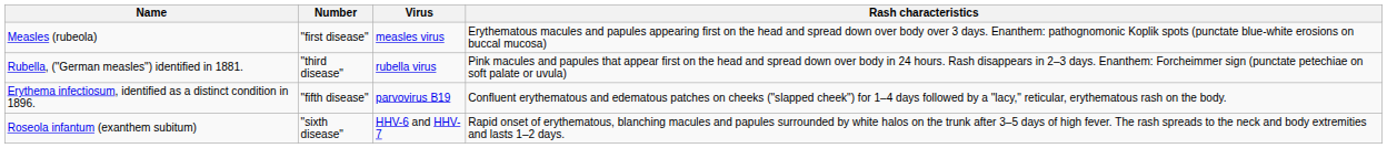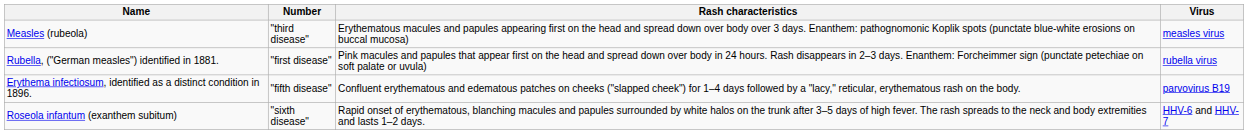 <table class="wikitable">
 <tr>
 <th>Name</th>
 <th>Number</th>
+<th>Rash characteristics </th>
 <th>Virus</th>
-<th>Rash characteristics </th>
 </tr>
 <tr>
 <td><a href='#'>Measles</a> (rubeola)</td>
-<td>"first disease"</td>
+<td>"third disease"</td>
+<td>Erythematous macules and papules appearing first on the head and spread down over body over 3 days. Enanthem: pathognomonic Koplik spots (punctate blue-white erosions on buccal mucosa)</td>
 <td><a href='#'>measles virus</a></td>
-<td>Erythematous macules and papules appearing first on the head and spread down over body over 3 days. Enanthem: pathognomonic Koplik spots (punctate blue-white erosions on buccal mucosa)</td>
 </tr>
 <tr>
 <td><a href='#'>Rubella</a>, ("German measles") identified in 1881.</td>
-<td>"third disease"</td>
+<td>"first disease"</td>
+<td>Pink macules and papules that appear first on the head and spread down over body in 24 hours. Rash disappears in 2–3 days. Enanthem: Forcheimmer sign (punctate petechiae on soft palate or uvula)</td>
 <td><a href='#'>rubella virus</a></td>
-<td>Pink macules and papules that appear first on the head and spread down over body in 24 hours. Rash disappears in 2–3 days. Enanthem: Forcheimmer sign (punctate petechiae on soft palate or uvula)</td>
 </tr>
 <tr>
 <td><a href='#'>Erythema infectiosum</a>, identified as a distinct condition in 1896.</td>
 <td>"fifth disease"</td>
+<td>Confluent erythematous and edematous patches on cheeks ("slapped cheek") for 1–4 days followed by a "lacy," reticular, erythematous rash on the body.</td>
 <td><a href='#'>parvovirus B19</a></td>
-<td>Confluent erythematous and edematous patches on cheeks ("slapped cheek") for 1–4 days followed by a "lacy," reticular, erythematous rash on the body.</td>
 </tr>
 <tr>
 <td><a href='#'>Roseola infantum</a> (exanthem subitum)</td>
 <td>"sixth disease"</td>
+<td>Rapid onset of erythematous, blanching macules and papules surrounded by white halos on the trunk after 3–5 days of high fever. The rash spreads to the neck and body extremities and lasts 1–2 days.</td>
 <td><a href='#'>HHV-6</a> and <a href='#'>HHV-7</a></td>
-<td>Rapid onset of erythematous, blanching macules and papules surrounded by white halos on the trunk after 3–5 days of high fever. The rash spreads to the neck and body extremities and lasts 1–2 days.</td>
 </tr>
 </table>
